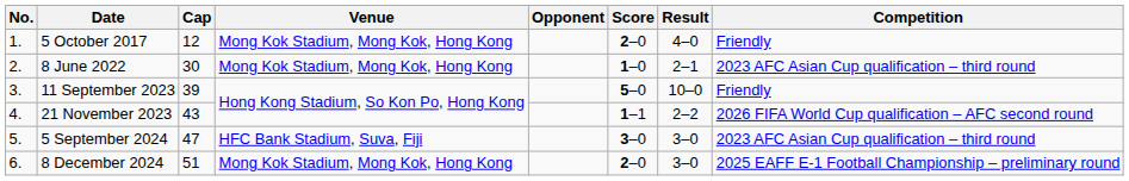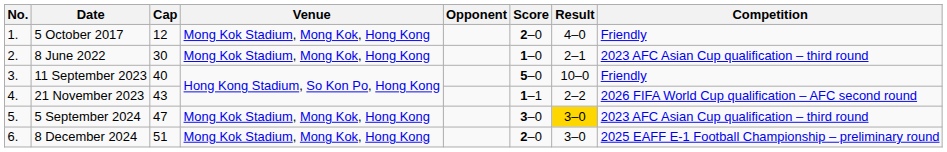 <table class="wikitable" style="font-size:85%; text-align: left;">
 <tr>
 <th>No.</th>
 <th>Date</th>
 <th>Cap</th>
 <th>Venue</th>
 <th>Opponent</th>
 <th>Score</th>
 <th>Result</th>
 <th>Competition</th>
 </tr>
 <tr>
 <td>1.</td>
 <td>5 October 2017</td>
 <td>12</td>
 <td><a href='#'>Mong Kok Stadium</a>, <a href='#'>Mong Kok</a>, <a href='#'>Hong Kong</a></td>
 <td></td>
 <td align=center><strong>2</strong>–0</td>
 <td align=center>4–0</td>
 <td><a href='#'>Friendly</a></td>
 </tr>
 <tr>
 <td>2.</td>
 <td>8 June 2022</td>
 <td>30</td>
 <td><a href='#'>Mong Kok Stadium</a>, <a href='#'>Mong Kok</a>, <a href='#'>Hong Kong</a></td>
 <td></td>
 <td align=center><strong>1</strong>–0</td>
 <td align=center>2–1</td>
 <td><a href='#'>2023 AFC Asian Cup qualification – third round</a></td>
 </tr>
 <tr>
 <td>3.</td>
 <td>11 September 2023</td>
-<td>39</td>
+<td>40</td>
 <td rowspan="2"><a href='#'>Hong Kong Stadium</a>, <a href='#'>So Kon Po</a>, <a href='#'>Hong Kong</a></td>
 <td></td>
 <td align=center><strong>5</strong>–0</td>
 <td align=center>10–0</td>
 <td><a href='#'>Friendly</a></td>
 </tr>
 <tr>
 <td>4.</td>
 <td>21 November 2023</td>
 <td>43</td>
 <td></td>
 <td align=center><strong>1</strong>–1</td>
 <td align=center>2–2</td>
 <td><a href='#'>2026 FIFA World Cup qualification – AFC second round</a></td>
 </tr>
 <tr>
 <td>5.</td>
 <td>5 September 2024</td>
 <td>47</td>
-<td><a href='#'>HFC Bank Stadium</a>, <a href='#'>Suva</a>, <a href='#'>Fiji</a></td>
+<td><a href='#'>Mong Kok Stadium</a>, <a href='#'>Mong Kok</a>, <a href='#'>Hong Kong</a></td>
 <td></td>
 <td align=center><strong>3</strong>–0</td>
-<td align=center>3–0</td>
+<td align=center style="background: gold;">3–0</td>
 <td><a href='#'>2023 AFC Asian Cup qualification – third round</a></td>
 </tr>
 <tr>
 <td>6.</td>
 <td>8 December 2024</td>
 <td>51</td>
 <td><a href='#'>Mong Kok Stadium</a>, <a href='#'>Mong Kok</a>, <a href='#'>Hong Kong</a></td>
 <td></td>
 <td align=center><strong>2</strong>–0</td>
 <td align=center>3–0</td>
 <td><a href='#'>2025 EAFF E-1 Football Championship – preliminary round</a></td>
 </tr>
 </table>
